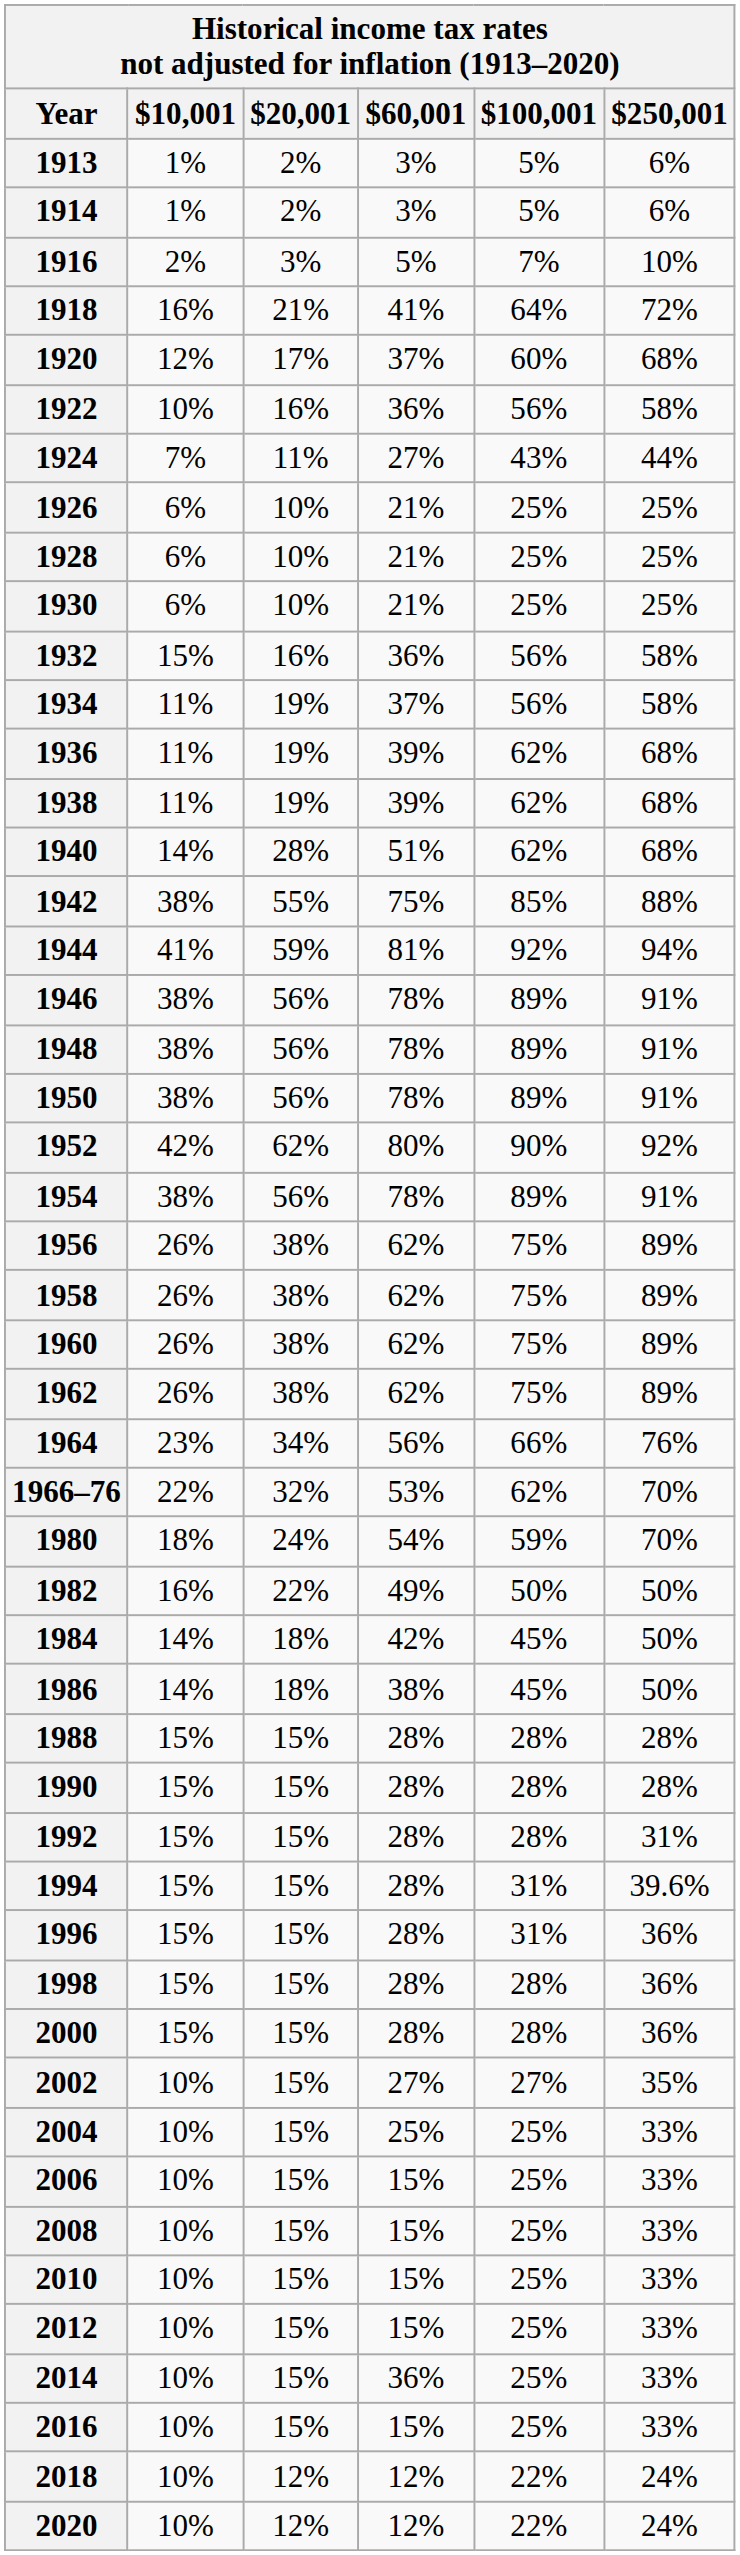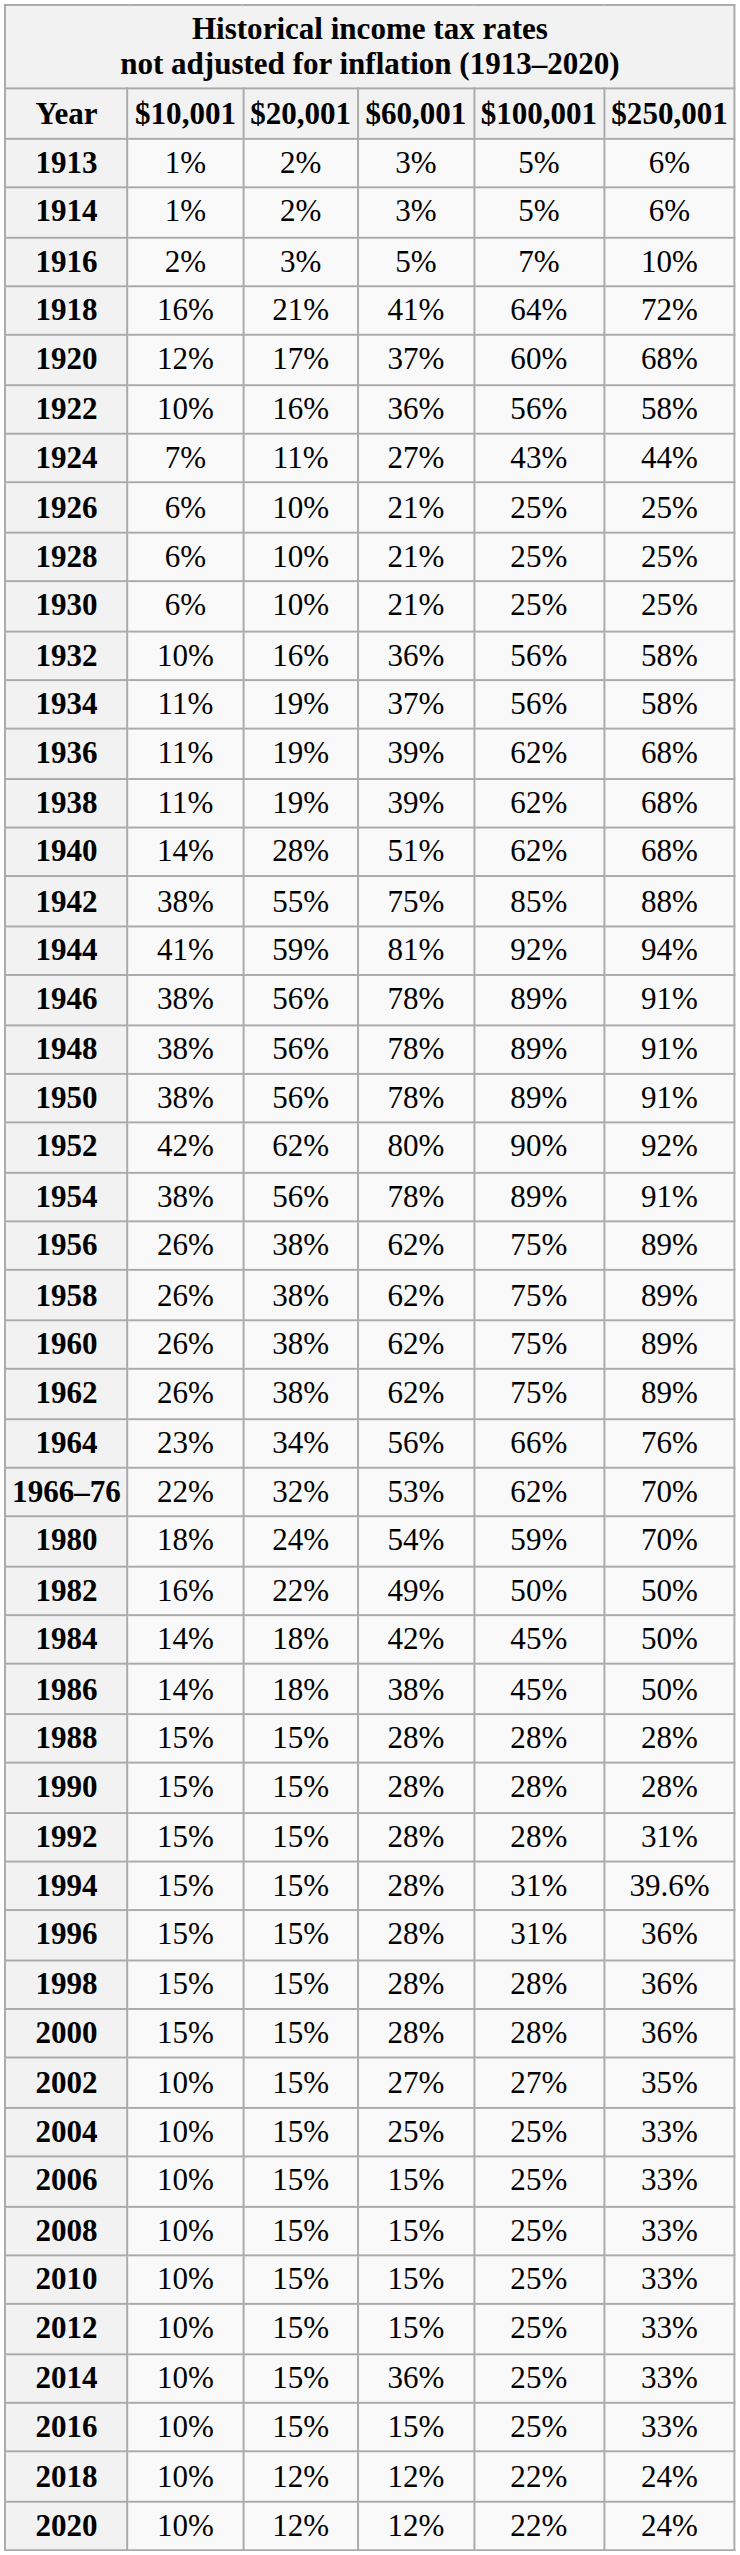 <table class="wikitable collapsible collapsed" style="margin:1em 1em 0 0; text-align:center">
 <tr>
 <th colspan=6>Historical income tax rates <br> not adjusted for inflation (1913–2020)</th>
 </tr>
 <tr>
 <th>Year</th>
 <th>$10,001</th>
 <th>$20,001</th>
 <th>$60,001</th>
 <th>$100,001</th>
 <th>$250,001</th>
 </tr>
 <tr>
 <th>1913</th>
 <td>1%</td>
 <td>2%</td>
 <td>3%</td>
 <td>5%</td>
 <td>6%</td>
 </tr>
 <tr>
 <th>1914</th>
 <td>1%</td>
 <td>2%</td>
 <td>3%</td>
 <td>5%</td>
 <td>6%</td>
 </tr>
 <tr>
 <th>1916</th>
 <td>2%</td>
 <td>3%</td>
 <td>5%</td>
 <td>7%</td>
 <td>10%</td>
 </tr>
 <tr>
 <th>1918</th>
 <td>16%</td>
 <td>21%</td>
 <td>41%</td>
 <td>64%</td>
 <td>72%</td>
 </tr>
 <tr>
 <th>1920</th>
 <td>12%</td>
 <td>17%</td>
 <td>37%</td>
 <td>60%</td>
 <td>68%</td>
 </tr>
 <tr>
 <th>1922</th>
 <td>10%</td>
 <td>16%</td>
 <td>36%</td>
 <td>56%</td>
 <td>58%</td>
 </tr>
 <tr>
 <th>1924</th>
 <td>7%</td>
 <td>11%</td>
 <td>27%</td>
 <td>43%</td>
 <td>44%</td>
 </tr>
 <tr>
 <th>1926</th>
 <td>6%</td>
 <td>10%</td>
 <td>21%</td>
 <td>25%</td>
 <td>25%</td>
 </tr>
 <tr>
 <th>1928</th>
 <td>6%</td>
 <td>10%</td>
 <td>21%</td>
 <td>25%</td>
 <td>25%</td>
 </tr>
 <tr>
 <th>1930</th>
 <td>6%</td>
 <td>10%</td>
 <td>21%</td>
 <td>25%</td>
 <td>25%</td>
 </tr>
 <tr>
 <th>1932</th>
-<td>15%</td>
+<td>10%</td>
 <td>16%</td>
 <td>36%</td>
 <td>56%</td>
 <td>58%</td>
 </tr>
 <tr>
 <th>1934</th>
 <td>11%</td>
 <td>19%</td>
 <td>37%</td>
 <td>56%</td>
 <td>58%</td>
 </tr>
 <tr>
 <th>1936</th>
 <td>11%</td>
 <td>19%</td>
 <td>39%</td>
 <td>62%</td>
 <td>68%</td>
 </tr>
 <tr>
 <th>1938</th>
 <td>11%</td>
 <td>19%</td>
 <td>39%</td>
 <td>62%</td>
 <td>68%</td>
 </tr>
 <tr>
 <th>1940</th>
 <td>14%</td>
 <td>28%</td>
 <td>51%</td>
 <td>62%</td>
 <td>68%</td>
 </tr>
 <tr>
 <th>1942</th>
 <td>38%</td>
 <td>55%</td>
 <td>75%</td>
 <td>85%</td>
 <td>88%</td>
 </tr>
 <tr>
 <th>1944</th>
 <td>41%</td>
 <td>59%</td>
 <td>81%</td>
 <td>92%</td>
 <td>94%</td>
 </tr>
 <tr>
 <th>1946</th>
 <td>38%</td>
 <td>56%</td>
 <td>78%</td>
 <td>89%</td>
 <td>91%</td>
 </tr>
 <tr>
 <th>1948</th>
 <td>38%</td>
 <td>56%</td>
 <td>78%</td>
 <td>89%</td>
 <td>91%</td>
 </tr>
 <tr>
 <th>1950</th>
 <td>38%</td>
 <td>56%</td>
 <td>78%</td>
 <td>89%</td>
 <td>91%</td>
 </tr>
 <tr>
 <th>1952</th>
 <td>42%</td>
 <td>62%</td>
 <td>80%</td>
 <td>90%</td>
 <td>92%</td>
 </tr>
 <tr>
 <th>1954</th>
 <td>38%</td>
 <td>56%</td>
 <td>78%</td>
 <td>89%</td>
 <td>91%</td>
 </tr>
 <tr>
 <th>1956</th>
 <td>26%</td>
 <td>38%</td>
 <td>62%</td>
 <td>75%</td>
 <td>89%</td>
 </tr>
 <tr>
 <th>1958</th>
 <td>26%</td>
 <td>38%</td>
 <td>62%</td>
 <td>75%</td>
 <td>89%</td>
 </tr>
 <tr>
 <th>1960</th>
 <td>26%</td>
 <td>38%</td>
 <td>62%</td>
 <td>75%</td>
 <td>89%</td>
 </tr>
 <tr>
 <th>1962</th>
 <td>26%</td>
 <td>38%</td>
 <td>62%</td>
 <td>75%</td>
 <td>89%</td>
 </tr>
 <tr>
 <th>1964</th>
 <td>23%</td>
 <td>34%</td>
 <td>56%</td>
 <td>66%</td>
 <td>76%</td>
 </tr>
 <tr>
 <th>1966–76</th>
 <td>22%</td>
 <td>32%</td>
 <td>53%</td>
 <td>62%</td>
 <td>70%</td>
 </tr>
 <tr>
 <th>1980</th>
 <td>18%</td>
 <td>24%</td>
 <td>54%</td>
 <td>59%</td>
 <td>70%</td>
 </tr>
 <tr>
 <th>1982</th>
 <td>16%</td>
 <td>22%</td>
 <td>49%</td>
 <td>50%</td>
 <td>50%</td>
 </tr>
 <tr>
 <th>1984</th>
 <td>14%</td>
 <td>18%</td>
 <td>42%</td>
 <td>45%</td>
 <td>50%</td>
 </tr>
 <tr>
 <th>1986</th>
 <td>14%</td>
 <td>18%</td>
 <td>38%</td>
 <td>45%</td>
 <td>50%</td>
 </tr>
 <tr>
 <th>1988</th>
 <td>15%</td>
 <td>15%</td>
 <td>28%</td>
 <td>28%</td>
 <td>28%</td>
 </tr>
 <tr>
 <th>1990</th>
 <td>15%</td>
 <td>15%</td>
 <td>28%</td>
 <td>28%</td>
 <td>28%</td>
 </tr>
 <tr>
 <th>1992</th>
 <td>15%</td>
 <td>15%</td>
 <td>28%</td>
 <td>28%</td>
 <td>31%</td>
 </tr>
 <tr>
 <th>1994</th>
 <td>15%</td>
 <td>15%</td>
 <td>28%</td>
 <td>31%</td>
 <td>39.6%</td>
 </tr>
 <tr>
 <th>1996</th>
 <td>15%</td>
 <td>15%</td>
 <td>28%</td>
 <td>31%</td>
 <td>36%</td>
 </tr>
 <tr>
 <th>1998</th>
 <td>15%</td>
 <td>15%</td>
 <td>28%</td>
 <td>28%</td>
 <td>36%</td>
 </tr>
 <tr>
 <th>2000</th>
 <td>15%</td>
 <td>15%</td>
 <td>28%</td>
 <td>28%</td>
 <td>36%</td>
 </tr>
 <tr>
 <th>2002</th>
 <td>10%</td>
 <td>15%</td>
 <td>27%</td>
 <td>27%</td>
 <td>35%</td>
 </tr>
 <tr>
 <th>2004</th>
 <td>10%</td>
 <td>15%</td>
 <td>25%</td>
 <td>25%</td>
 <td>33%</td>
 </tr>
 <tr>
 <th>2006</th>
 <td>10%</td>
 <td>15%</td>
 <td>15%</td>
 <td>25%</td>
 <td>33%</td>
 </tr>
 <tr>
 <th>2008</th>
 <td>10%</td>
 <td>15%</td>
 <td>15%</td>
 <td>25%</td>
 <td>33%</td>
 </tr>
 <tr>
 <th>2010</th>
 <td>10%</td>
 <td>15%</td>
 <td>15%</td>
 <td>25%</td>
 <td>33%</td>
 </tr>
 <tr>
 <th>2012</th>
 <td>10%</td>
 <td>15%</td>
 <td>15%</td>
 <td>25%</td>
 <td>33%</td>
 </tr>
 <tr>
 <th>2014</th>
 <td>10%</td>
 <td>15%</td>
 <td>36%</td>
 <td>25%</td>
 <td>33%</td>
 </tr>
 <tr>
 <th>2016</th>
 <td>10%</td>
 <td>15%</td>
 <td>15%</td>
 <td>25%</td>
 <td>33%</td>
 </tr>
 <tr>
 <th>2018</th>
 <td>10%</td>
 <td>12%</td>
 <td>12%</td>
 <td>22%</td>
 <td>24%</td>
 </tr>
 <tr>
 <th>2020</th>
 <td>10%</td>
 <td>12%</td>
 <td>12%</td>
 <td>22%</td>
 <td>24%</td>
 </tr>
 </table>
